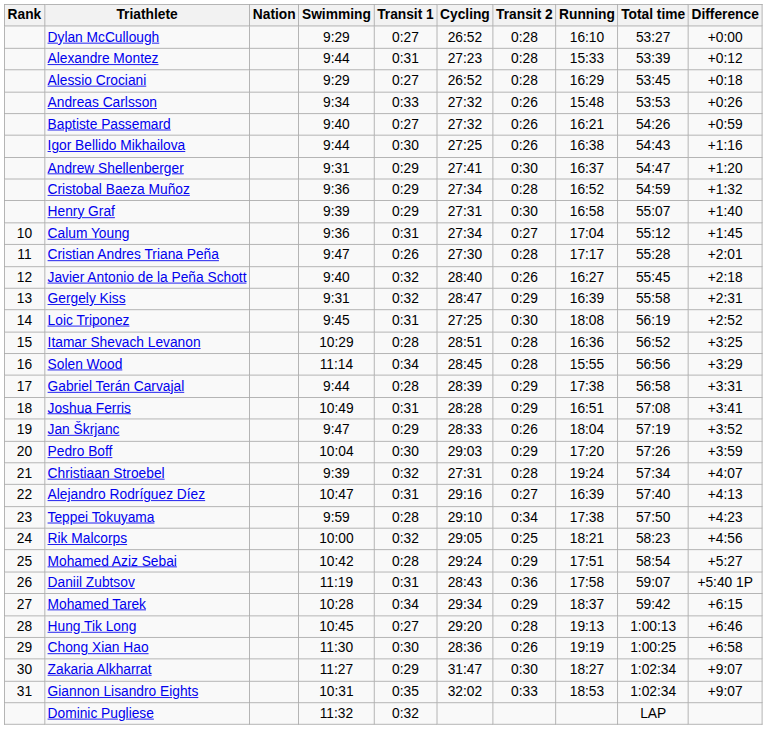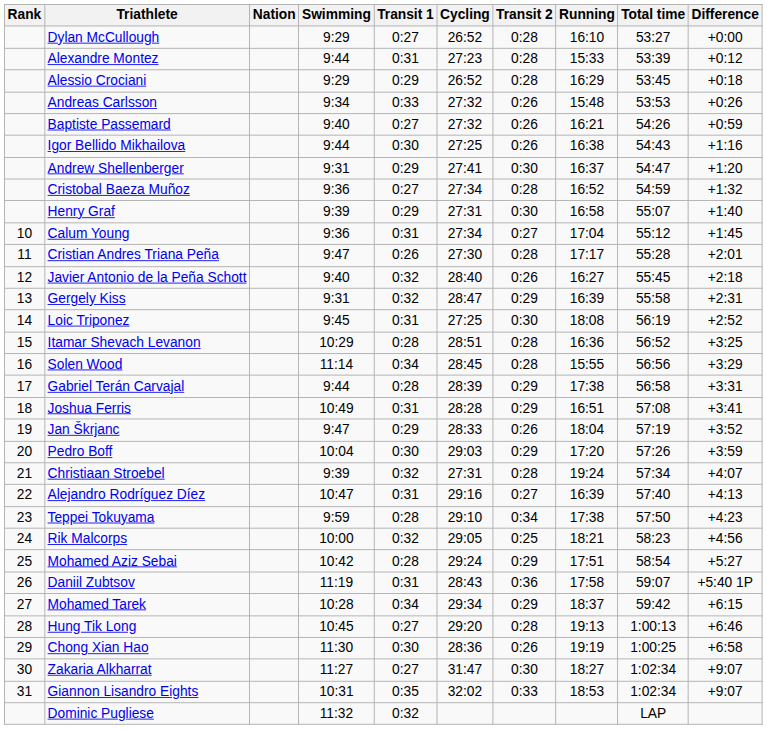 <table class="wikitable sortable" style="text-align:center">
 <tr>
 <th>Rank</th>
 <th>Triathlete</th>
 <th>Nation</th>
 <th>Swimming</th>
 <th>Transit 1</th>
 <th>Cycling</th>
 <th>Transit 2</th>
 <th>Running</th>
 <th>Total time</th>
 <th>Difference</th>
 </tr>
 <tr>
 <td></td>
 <td align=left><a href='#'>Dylan McCullough</a></td>
 <td align=left></td>
 <td>9:29</td>
 <td>0:27</td>
 <td>26:52</td>
 <td>0:28</td>
 <td>16:10</td>
 <td>53:27</td>
 <td>+0:00</td>
 </tr>
 <tr>
 <td></td>
 <td align=left><a href='#'>Alexandre Montez</a></td>
 <td align=left></td>
 <td>9:44</td>
 <td>0:31</td>
 <td>27:23</td>
 <td>0:28</td>
 <td>15:33</td>
 <td>53:39</td>
 <td>+0:12</td>
 </tr>
 <tr>
 <td></td>
 <td align=left><a href='#'>Alessio Crociani</a></td>
 <td align=left></td>
 <td>9:29</td>
-<td>0:27</td>
+<td>0:29</td>
 <td>26:52</td>
 <td>0:28</td>
 <td>16:29</td>
 <td>53:45</td>
 <td>+0:18</td>
 </tr>
 <tr>
 <td></td>
 <td align=left><a href='#'>Andreas Carlsson</a></td>
 <td align=left></td>
 <td>9:34</td>
 <td>0:33</td>
 <td>27:32</td>
 <td>0:26</td>
 <td>15:48</td>
 <td>53:53</td>
 <td>+0:26</td>
 </tr>
 <tr>
 <td></td>
 <td align=left><a href='#'>Baptiste Passemard</a></td>
 <td align=left></td>
 <td>9:40</td>
 <td>0:27</td>
 <td>27:32</td>
 <td>0:26</td>
 <td>16:21</td>
 <td>54:26</td>
 <td>+0:59</td>
 </tr>
 <tr>
 <td></td>
 <td align=left><a href='#'>Igor Bellido Mikhailova</a></td>
 <td align=left></td>
 <td>9:44</td>
 <td>0:30</td>
 <td>27:25</td>
 <td>0:26</td>
 <td>16:38</td>
 <td>54:43</td>
 <td>+1:16</td>
 </tr>
 <tr>
 <td></td>
 <td align=left><a href='#'>Andrew Shellenberger</a></td>
 <td align=left></td>
 <td>9:31</td>
 <td>0:29</td>
 <td>27:41</td>
 <td>0:30</td>
 <td>16:37</td>
 <td>54:47</td>
 <td>+1:20</td>
 </tr>
 <tr>
 <td></td>
 <td align=left><a href='#'>Cristobal Baeza Muñoz</a></td>
 <td align=left></td>
 <td>9:36</td>
-<td>0:29</td>
+<td>0:27</td>
 <td>27:34</td>
 <td>0:28</td>
 <td>16:52</td>
 <td>54:59</td>
 <td>+1:32</td>
 </tr>
 <tr>
 <td></td>
 <td align=left><a href='#'>Henry Graf</a></td>
 <td align=left></td>
 <td>9:39</td>
 <td>0:29</td>
 <td>27:31</td>
 <td>0:30</td>
 <td>16:58</td>
 <td>55:07</td>
 <td>+1:40</td>
 </tr>
 <tr>
 <td>10</td>
 <td align=left><a href='#'>Calum Young</a></td>
 <td align=left></td>
 <td>9:36</td>
 <td>0:31</td>
 <td>27:34</td>
 <td>0:27</td>
 <td>17:04</td>
 <td>55:12</td>
 <td>+1:45</td>
 </tr>
 <tr>
 <td>11</td>
 <td align=left><a href='#'>Cristian Andres Triana Peña</a></td>
 <td align=left></td>
 <td>9:47</td>
 <td>0:26</td>
 <td>27:30</td>
 <td>0:28</td>
 <td>17:17</td>
 <td>55:28</td>
 <td>+2:01</td>
 </tr>
 <tr>
 <td>12</td>
 <td align=left><a href='#'>Javier Antonio de la Peña Schott</a></td>
 <td align=left></td>
 <td>9:40</td>
 <td>0:32</td>
 <td>28:40</td>
 <td>0:26</td>
 <td>16:27</td>
 <td>55:45</td>
 <td>+2:18</td>
 </tr>
 <tr>
 <td>13</td>
 <td align=left><a href='#'>Gergely Kiss</a></td>
 <td align=left></td>
 <td>9:31</td>
 <td>0:32</td>
 <td>28:47</td>
 <td>0:29</td>
 <td>16:39</td>
 <td>55:58</td>
 <td>+2:31</td>
 </tr>
 <tr>
 <td>14</td>
 <td align=left><a href='#'>Loic Triponez</a></td>
 <td align=left></td>
 <td>9:45</td>
 <td>0:31</td>
 <td>27:25</td>
 <td>0:30</td>
 <td>18:08</td>
 <td>56:19</td>
 <td>+2:52</td>
 </tr>
 <tr>
 <td>15</td>
 <td align=left><a href='#'>Itamar Shevach Levanon</a></td>
 <td align=left></td>
 <td>10:29</td>
 <td>0:28</td>
 <td>28:51</td>
 <td>0:28</td>
 <td>16:36</td>
 <td>56:52</td>
 <td>+3:25</td>
 </tr>
 <tr>
 <td>16</td>
 <td align=left><a href='#'>Solen Wood</a></td>
 <td align=left></td>
 <td>11:14</td>
 <td>0:34</td>
 <td>28:45</td>
 <td>0:28</td>
 <td>15:55</td>
 <td>56:56</td>
 <td>+3:29</td>
 </tr>
 <tr>
 <td>17</td>
 <td align=left><a href='#'>Gabriel Terán Carvajal</a></td>
 <td align=left></td>
 <td>9:44</td>
 <td>0:28</td>
 <td>28:39</td>
 <td>0:29</td>
 <td>17:38</td>
 <td>56:58</td>
 <td>+3:31</td>
 </tr>
 <tr>
 <td>18</td>
 <td align=left><a href='#'>Joshua Ferris</a></td>
 <td align=left></td>
 <td>10:49</td>
 <td>0:31</td>
 <td>28:28</td>
 <td>0:29</td>
 <td>16:51</td>
 <td>57:08</td>
 <td>+3:41</td>
 </tr>
 <tr>
 <td>19</td>
 <td align=left><a href='#'>Jan Škrjanc</a></td>
 <td align=left></td>
 <td>9:47</td>
 <td>0:29</td>
 <td>28:33</td>
 <td>0:26</td>
 <td>18:04</td>
 <td>57:19</td>
 <td>+3:52</td>
 </tr>
 <tr>
 <td>20</td>
 <td align=left><a href='#'>Pedro Boff</a></td>
 <td align=left></td>
 <td>10:04</td>
 <td>0:30</td>
 <td>29:03</td>
 <td>0:29</td>
 <td>17:20</td>
 <td>57:26</td>
 <td>+3:59</td>
 </tr>
 <tr>
 <td>21</td>
 <td align=left><a href='#'>Christiaan Stroebel</a></td>
 <td align=left></td>
 <td>9:39</td>
 <td>0:32</td>
 <td>27:31</td>
 <td>0:28</td>
 <td>19:24</td>
 <td>57:34</td>
 <td>+4:07</td>
 </tr>
 <tr>
 <td>22</td>
 <td align=left><a href='#'>Alejandro Rodríguez Díez</a></td>
 <td align=left></td>
 <td>10:47</td>
 <td>0:31</td>
 <td>29:16</td>
 <td>0:27</td>
 <td>16:39</td>
 <td>57:40</td>
 <td>+4:13</td>
 </tr>
 <tr>
 <td>23</td>
 <td align=left><a href='#'>Teppei Tokuyama</a></td>
 <td align=left></td>
 <td>9:59</td>
 <td>0:28</td>
 <td>29:10</td>
 <td>0:34</td>
 <td>17:38</td>
 <td>57:50</td>
 <td>+4:23</td>
 </tr>
 <tr>
 <td>24</td>
 <td align=left><a href='#'>Rik Malcorps</a></td>
 <td align=left></td>
 <td>10:00</td>
 <td>0:32</td>
 <td>29:05</td>
 <td>0:25</td>
 <td>18:21</td>
 <td>58:23</td>
 <td>+4:56</td>
 </tr>
 <tr>
 <td>25</td>
 <td align=left><a href='#'>Mohamed Aziz Sebai</a></td>
 <td align=left></td>
 <td>10:42</td>
 <td>0:28</td>
 <td>29:24</td>
 <td>0:29</td>
 <td>17:51</td>
 <td>58:54</td>
 <td>+5:27</td>
 </tr>
 <tr>
 <td>26</td>
 <td align=left><a href='#'>Daniil Zubtsov</a></td>
 <td align=left></td>
 <td>11:19</td>
 <td>0:31</td>
 <td>28:43</td>
 <td>0:36</td>
 <td>17:58</td>
 <td>59:07</td>
 <td>+5:40 1P</td>
 </tr>
 <tr>
 <td>27</td>
 <td align=left><a href='#'>Mohamed Tarek</a></td>
 <td align=left></td>
 <td>10:28</td>
 <td>0:34</td>
 <td>29:34</td>
 <td>0:29</td>
 <td>18:37</td>
 <td>59:42</td>
 <td>+6:15</td>
 </tr>
 <tr>
 <td>28</td>
 <td align=left><a href='#'>Hung Tik Long</a></td>
 <td align=left></td>
 <td>10:45</td>
 <td>0:27</td>
 <td>29:20</td>
 <td>0:28</td>
 <td>19:13</td>
 <td>1:00:13</td>
 <td>+6:46</td>
 </tr>
 <tr>
 <td>29</td>
 <td align=left><a href='#'>Chong Xian Hao</a></td>
 <td align=left></td>
 <td>11:30</td>
 <td>0:30</td>
 <td>28:36</td>
 <td>0:26</td>
 <td>19:19</td>
 <td>1:00:25</td>
 <td>+6:58</td>
 </tr>
 <tr>
 <td>30</td>
 <td align=left><a href='#'>Zakaria Alkharrat</a></td>
 <td align=left></td>
 <td>11:27</td>
-<td>0:29</td>
+<td>0:27</td>
 <td>31:47</td>
 <td>0:30</td>
 <td>18:27</td>
 <td>1:02:34</td>
 <td>+9:07</td>
 </tr>
 <tr>
 <td>31</td>
 <td align=left><a href='#'>Giannon Lisandro Eights</a></td>
 <td align=left></td>
 <td>10:31</td>
 <td>0:35</td>
 <td>32:02</td>
 <td>0:33</td>
 <td>18:53</td>
 <td>1:02:34</td>
 <td>+9:07</td>
 </tr>
 <tr>
 <td></td>
 <td align=left><a href='#'>Dominic Pugliese</a></td>
 <td align=left></td>
 <td>11:32</td>
 <td>0:32</td>
 <td></td>
 <td></td>
 <td></td>
 <td>LAP</td>
 <td></td>
 </tr>
 </table>
